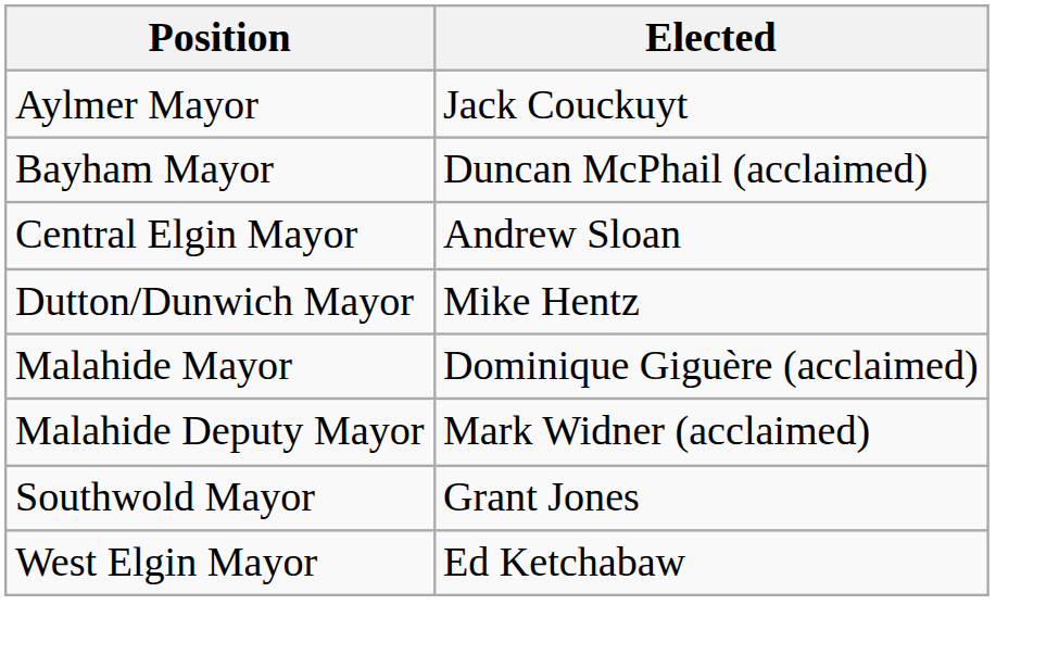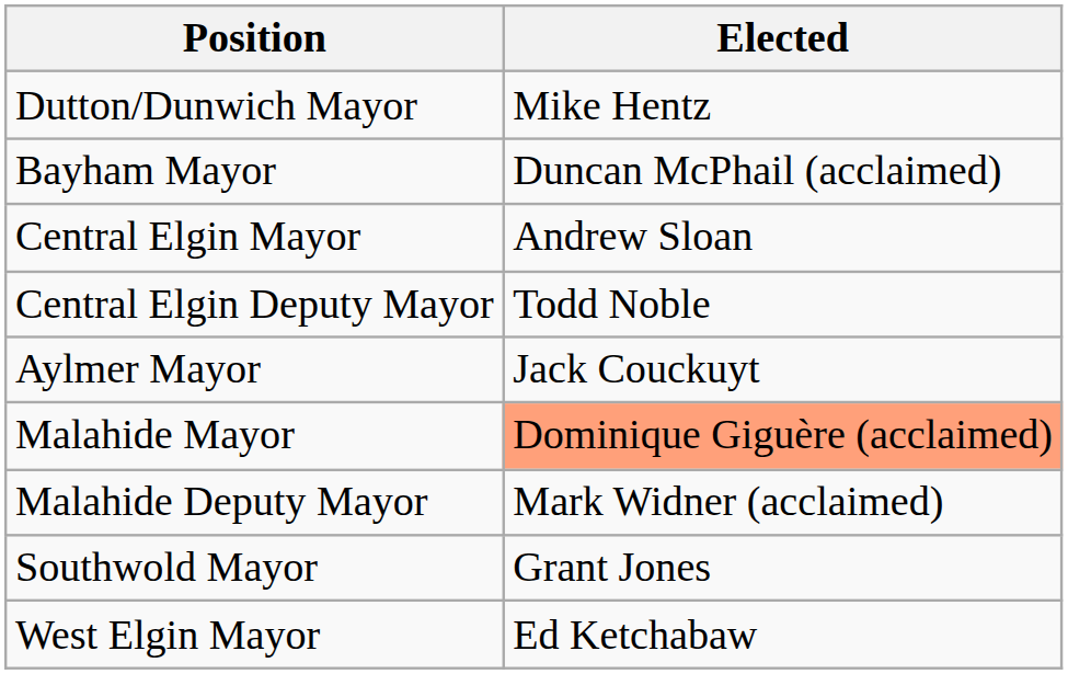 <table class="wikitable">
 <tr>
 <th>Position</th>
 <th>Elected</th>
 </tr>
 <tr>
-<td>Aylmer Mayor</td>
-<td>Jack Couckuyt</td>
+<td>Dutton/Dunwich Mayor</td>
+<td>Mike Hentz</td>
 </tr>
 <tr>
 <td>Bayham Mayor</td>
 <td>Duncan McPhail (acclaimed)</td>
 </tr>
 <tr>
 <td>Central Elgin Mayor</td>
 <td>Andrew Sloan</td>
 </tr>
 <tr>
-<td>Dutton/Dunwich Mayor</td>
-<td>Mike Hentz</td>
+<td>Central Elgin Deputy Mayor</td>
+<td>Todd Noble</td>
+</tr>
+<tr>
+<td>Aylmer Mayor</td>
+<td>Jack Couckuyt</td>
 </tr>
 <tr>
 <td>Malahide Mayor</td>
-<td>Dominique Giguère (acclaimed)</td>
+<td style="background: lightsalmon;">Dominique Giguère (acclaimed)</td>
 </tr>
 <tr>
 <td>Malahide Deputy Mayor</td>
 <td>Mark Widner (acclaimed)</td>
 </tr>
 <tr>
 <td>Southwold Mayor</td>
 <td>Grant Jones</td>
 </tr>
 <tr>
 <td>West Elgin Mayor</td>
 <td>Ed Ketchabaw</td>
 </tr>
 </table>
